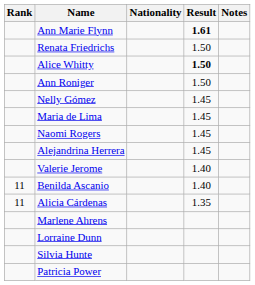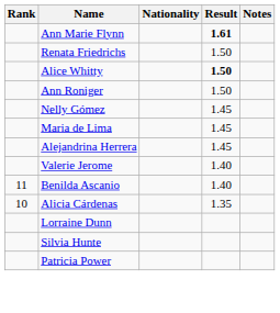 <table class="wikitable sortable" style="text-align:center">
 <tr>
 <th>Rank</th>
 <th>Name</th>
 <th>Nationality</th>
 <th>Result</th>
 <th>Notes</th>
 </tr>
 <tr>
 <td></td>
 <td align=left><a href='#'>Ann Marie Flynn</a></td>
 <td align=left></td>
 <td><strong>1.61</strong></td>
 <td></td>
 </tr>
 <tr>
 <td></td>
 <td align=left><a href='#'>Renata Friedrichs</a></td>
 <td align=left></td>
 <td>1.50</td>
 <td></td>
 </tr>
 <tr>
 <td></td>
 <td align=left><a href='#'>Alice Whitty</a></td>
 <td align=left></td>
 <td><strong>1.50</strong></td>
 <td></td>
 </tr>
 <tr>
 <td></td>
 <td align=left><a href='#'>Ann Roniger</a></td>
 <td align=left></td>
 <td>1.50</td>
 <td></td>
 </tr>
 <tr>
 <td></td>
 <td align=left><a href='#'>Nelly Gómez</a></td>
 <td align=left></td>
 <td>1.45</td>
 <td></td>
 </tr>
 <tr>
 <td></td>
 <td align=left><a href='#'>Maria de Lima</a></td>
 <td align=left></td>
 <td>1.45</td>
 <td></td>
 </tr>
 <tr>
 <td></td>
-<td align=left><a href='#'>Naomi Rogers</a></td>
-<td align=left></td>
-<td>1.45</td>
-<td></td>
-</tr>
-<tr>
-<td></td>
 <td align=left><a href='#'>Alejandrina Herrera</a></td>
 <td align=left></td>
 <td>1.45</td>
 <td></td>
 </tr>
 <tr>
 <td></td>
 <td align=left><a href='#'>Valerie Jerome</a></td>
 <td align=left></td>
 <td>1.40</td>
 <td></td>
 </tr>
 <tr>
 <td>11</td>
 <td align=left><a href='#'>Benilda Ascanio</a></td>
 <td align=left></td>
 <td>1.40</td>
 <td></td>
 </tr>
 <tr>
-<td>11</td>
+<td>10</td>
 <td align=left><a href='#'>Alicia Cárdenas</a></td>
 <td align=left></td>
 <td>1.35</td>
-<td></td>
-</tr>
-<tr>
-<td></td>
-<td align=left><a href='#'>Marlene Ahrens</a></td>
-<td align=left></td>
-<td></td>
 <td></td>
 </tr>
 <tr>
 <td></td>
 <td align=left><a href='#'>Lorraine Dunn</a></td>
 <td align=left></td>
 <td></td>
 <td></td>
 </tr>
 <tr>
 <td></td>
 <td align=left><a href='#'>Silvia Hunte</a></td>
 <td align=left></td>
 <td></td>
 <td></td>
 </tr>
 <tr>
 <td></td>
 <td align=left><a href='#'>Patricia Power</a></td>
 <td align=left></td>
 <td></td>
 <td></td>
 </tr>
 </table>
